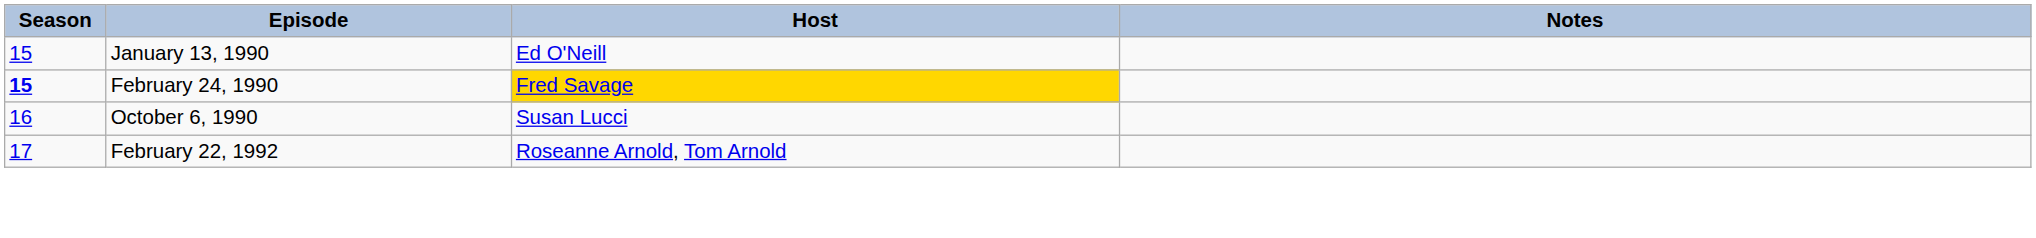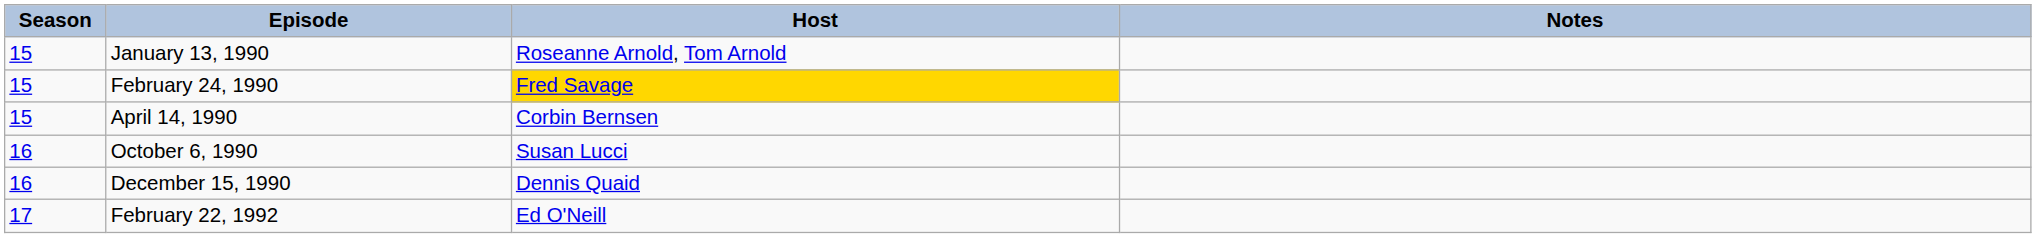 <table class="wikitable" style="width:100%;">
 <tr>
 <th style="background:#b0c4de; width:5%;">Season</th>
 <th style="background:#b0c4de; width:20%;">Episode</th>
 <th style="background:#b0c4de; width:30%;">Host</th>
 <th style="background:#b0c4de; width:45%;">Notes</th>
 </tr>
 <tr>
 <td><a href='#'>15</a></td>
 <td>January 13, 1990</td>
-<td><a href='#'>Ed O'Neill</a></td>
+<td><a href='#'>Roseanne Arnold</a>, <a href='#'>Tom Arnold</a></td>
 <td></td>
 </tr>
 <tr>
-<td><strong><a href='#'>15</a></strong></td>
+<td><a href='#'>15</a></td>
 <td>February 24, 1990</td>
 <td style="background: gold;"><a href='#'>Fred Savage</a></td>
+<td></td>
+</tr>
+<tr>
+<td><a href='#'>15</a></td>
+<td>April 14, 1990</td>
+<td><a href='#'>Corbin Bernsen</a></td>
 <td></td>
 </tr>
 <tr>
 <td><a href='#'>16</a></td>
 <td>October 6, 1990</td>
 <td><a href='#'>Susan Lucci</a></td>
 <td></td>
 </tr>
 <tr>
+<td><a href='#'>16</a></td>
+<td>December 15, 1990</td>
+<td><a href='#'>Dennis Quaid</a></td>
+<td></td>
+</tr>
+<tr>
 <td><a href='#'>17</a></td>
 <td>February 22, 1992</td>
-<td><a href='#'>Roseanne Arnold</a>, <a href='#'>Tom Arnold</a></td>
+<td><a href='#'>Ed O'Neill</a></td>
 <td></td>
 </tr>
 </table>
